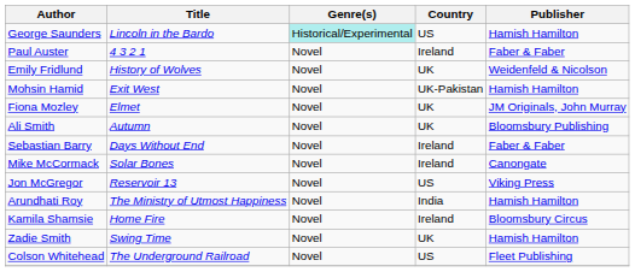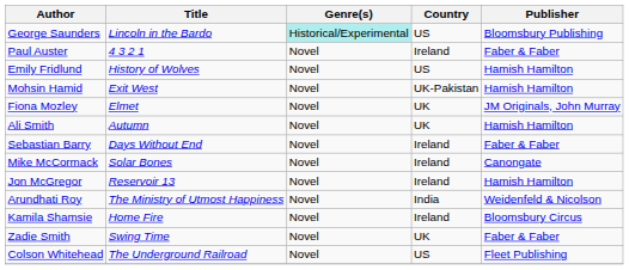 <table class="wikitable">
 <tr>
 <th>Author</th>
 <th>Title</th>
 <th>Genre(s)</th>
 <th>Country</th>
 <th>Publisher</th>
 </tr>
 <tr>
 <td><a href='#'>George Saunders</a></td>
 <td><em><a href='#'>Lincoln in the Bardo</a></em></td>
 <td style="background: paleturquoise;">Historical/Experimental</td>
 <td>US</td>
-<td><a href='#'>Hamish Hamilton</a></td>
+<td><a href='#'>Bloomsbury Publishing</a></td>
 </tr>
 <tr>
 <td><a href='#'>Paul Auster</a></td>
 <td><em><a href='#'>4 3 2 1</a></em></td>
 <td>Novel</td>
 <td>Ireland</td>
 <td><a href='#'>Faber & Faber</a></td>
 </tr>
 <tr>
 <td><a href='#'>Emily Fridlund</a></td>
 <td><em><a href='#'>History of Wolves</a></em></td>
 <td>Novel</td>
-<td>UK</td>
-<td><a href='#'>Weidenfeld & Nicolson</a></td>
+<td>US</td>
+<td><a href='#'>Hamish Hamilton</a></td>
 </tr>
 <tr>
 <td><a href='#'>Mohsin Hamid</a></td>
 <td><em><a href='#'>Exit West</a></em></td>
 <td>Novel</td>
 <td>UK-Pakistan</td>
 <td><a href='#'>Hamish Hamilton</a></td>
 </tr>
 <tr>
 <td><a href='#'>Fiona Mozley</a></td>
 <td><em><a href='#'>Elmet</a></em></td>
 <td>Novel</td>
 <td>UK</td>
 <td><a href='#'>JM Originals, John Murray</a></td>
 </tr>
 <tr>
 <td><a href='#'>Ali Smith</a></td>
 <td><em><a href='#'>Autumn</a></em></td>
 <td>Novel</td>
 <td>UK</td>
-<td><a href='#'>Bloomsbury Publishing</a></td>
+<td><a href='#'>Hamish Hamilton</a></td>
 </tr>
 <tr>
 <td><a href='#'>Sebastian Barry</a></td>
 <td><em><a href='#'>Days Without End</a></em></td>
 <td>Novel</td>
 <td>Ireland</td>
 <td><a href='#'>Faber & Faber</a></td>
 </tr>
 <tr>
 <td><a href='#'>Mike McCormack</a></td>
 <td><em><a href='#'>Solar Bones</a></em></td>
 <td>Novel</td>
 <td>Ireland</td>
 <td><a href='#'>Canongate</a></td>
 </tr>
 <tr>
 <td><a href='#'>Jon McGregor</a></td>
 <td><em><a href='#'>Reservoir 13</a></em></td>
 <td>Novel</td>
-<td>US</td>
-<td><a href='#'>Viking Press</a></td>
+<td>Ireland</td>
+<td><a href='#'>Hamish Hamilton</a></td>
 </tr>
 <tr>
 <td><a href='#'>Arundhati Roy</a></td>
 <td><em><a href='#'>The Ministry of Utmost Happiness</a></em></td>
 <td>Novel</td>
 <td>India</td>
-<td><a href='#'>Hamish Hamilton</a></td>
+<td><a href='#'>Weidenfeld & Nicolson</a></td>
 </tr>
 <tr>
 <td><a href='#'>Kamila Shamsie</a></td>
 <td><em><a href='#'>Home Fire</a></em></td>
 <td>Novel</td>
 <td>Ireland</td>
 <td><a href='#'>Bloomsbury Circus</a></td>
 </tr>
 <tr>
 <td><a href='#'>Zadie Smith</a></td>
 <td><em><a href='#'>Swing Time</a></em></td>
 <td>Novel</td>
 <td>UK</td>
-<td><a href='#'>Hamish Hamilton</a></td>
+<td><a href='#'>Faber & Faber</a></td>
 </tr>
 <tr>
 <td><a href='#'>Colson Whitehead</a></td>
 <td><em><a href='#'>The Underground Railroad</a></em></td>
 <td>Novel</td>
 <td>US</td>
 <td><a href='#'>Fleet Publishing</a></td>
 </tr>
 <tr>
 </tr>
 </table>
